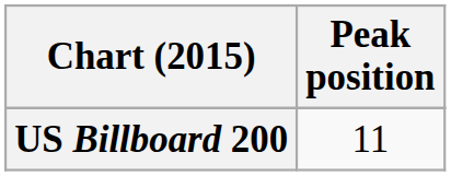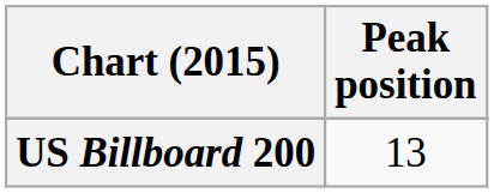 <table class="wikitable sortable plainrowheaders">
 <tr>
 <th scope="col">Chart (2015)</th>
 <th scope="col">Peak<br>position</th>
 </tr>
 <tr>
 </tr>
 <tr>
 </tr>
 <tr>
 </tr>
 <tr>
 </tr>
 <tr>
 </tr>
 <tr>
 </tr>
 <tr>
 </tr>
 <tr>
 </tr>
 <tr>
 </tr>
 <tr>
 </tr>
 <tr>
 </tr>
 <tr>
 </tr>
 <tr>
 </tr>
 <tr>
 </tr>
 <tr>
 </tr>
 <tr>
 <th scope="row">US <em>Billboard</em> 200</th>
-<td style="text-align:center;">11</td>
+<td style="text-align:center;">13</td>
 </tr>
 </table>
